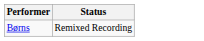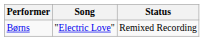 <table class="wikitable" style="font-size: 85%">
 <tr>
 <th>Performer</th>
+<th>Song</th>
 <th>Status</th>
 </tr>
 <tr>
 <td> <a href='#'>Børns</a></td>
+<td>"<a href='#'>Electric Love</a>"</td>
 <td>Remixed Recording</td>
 </tr>
 </table>
